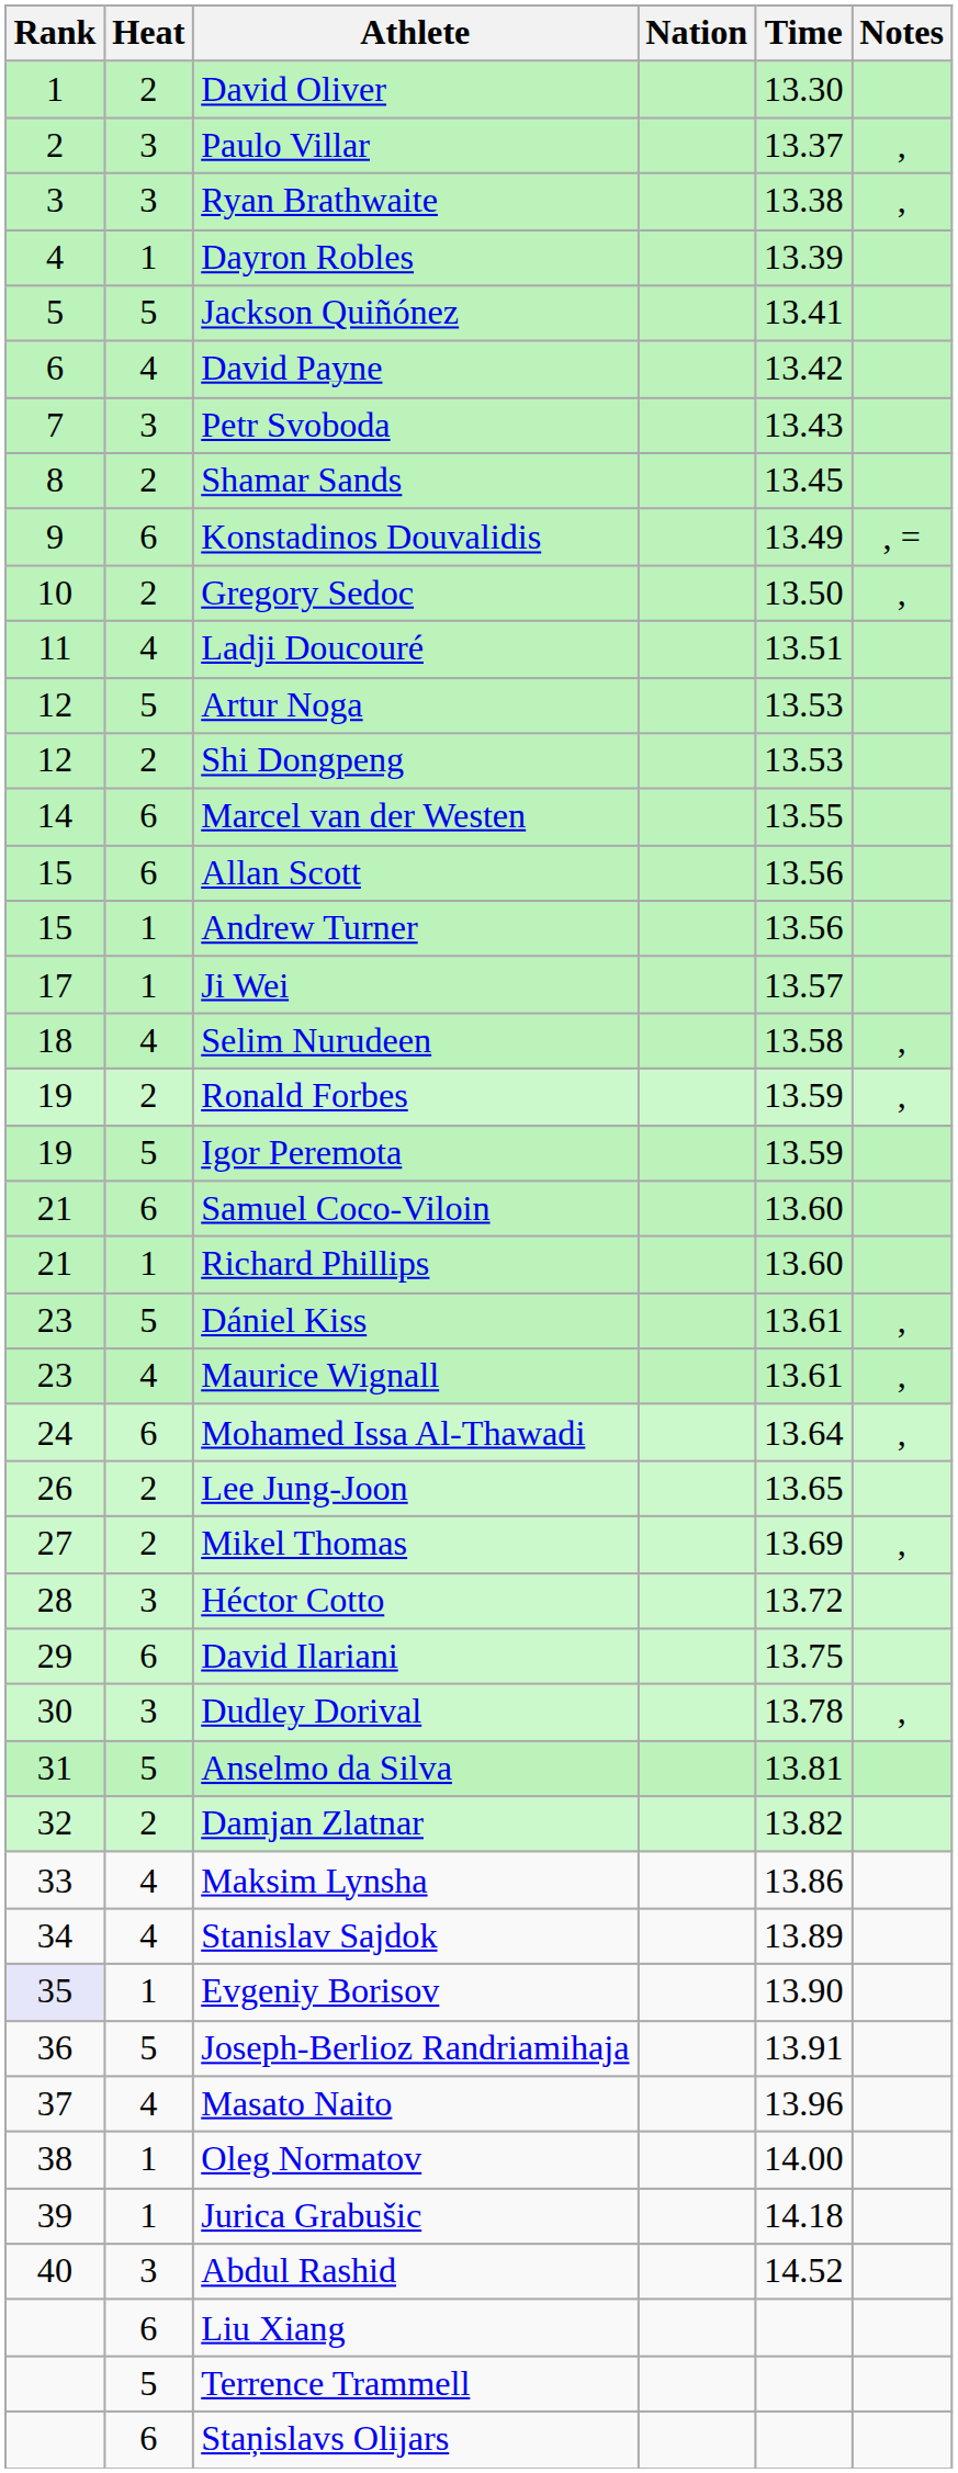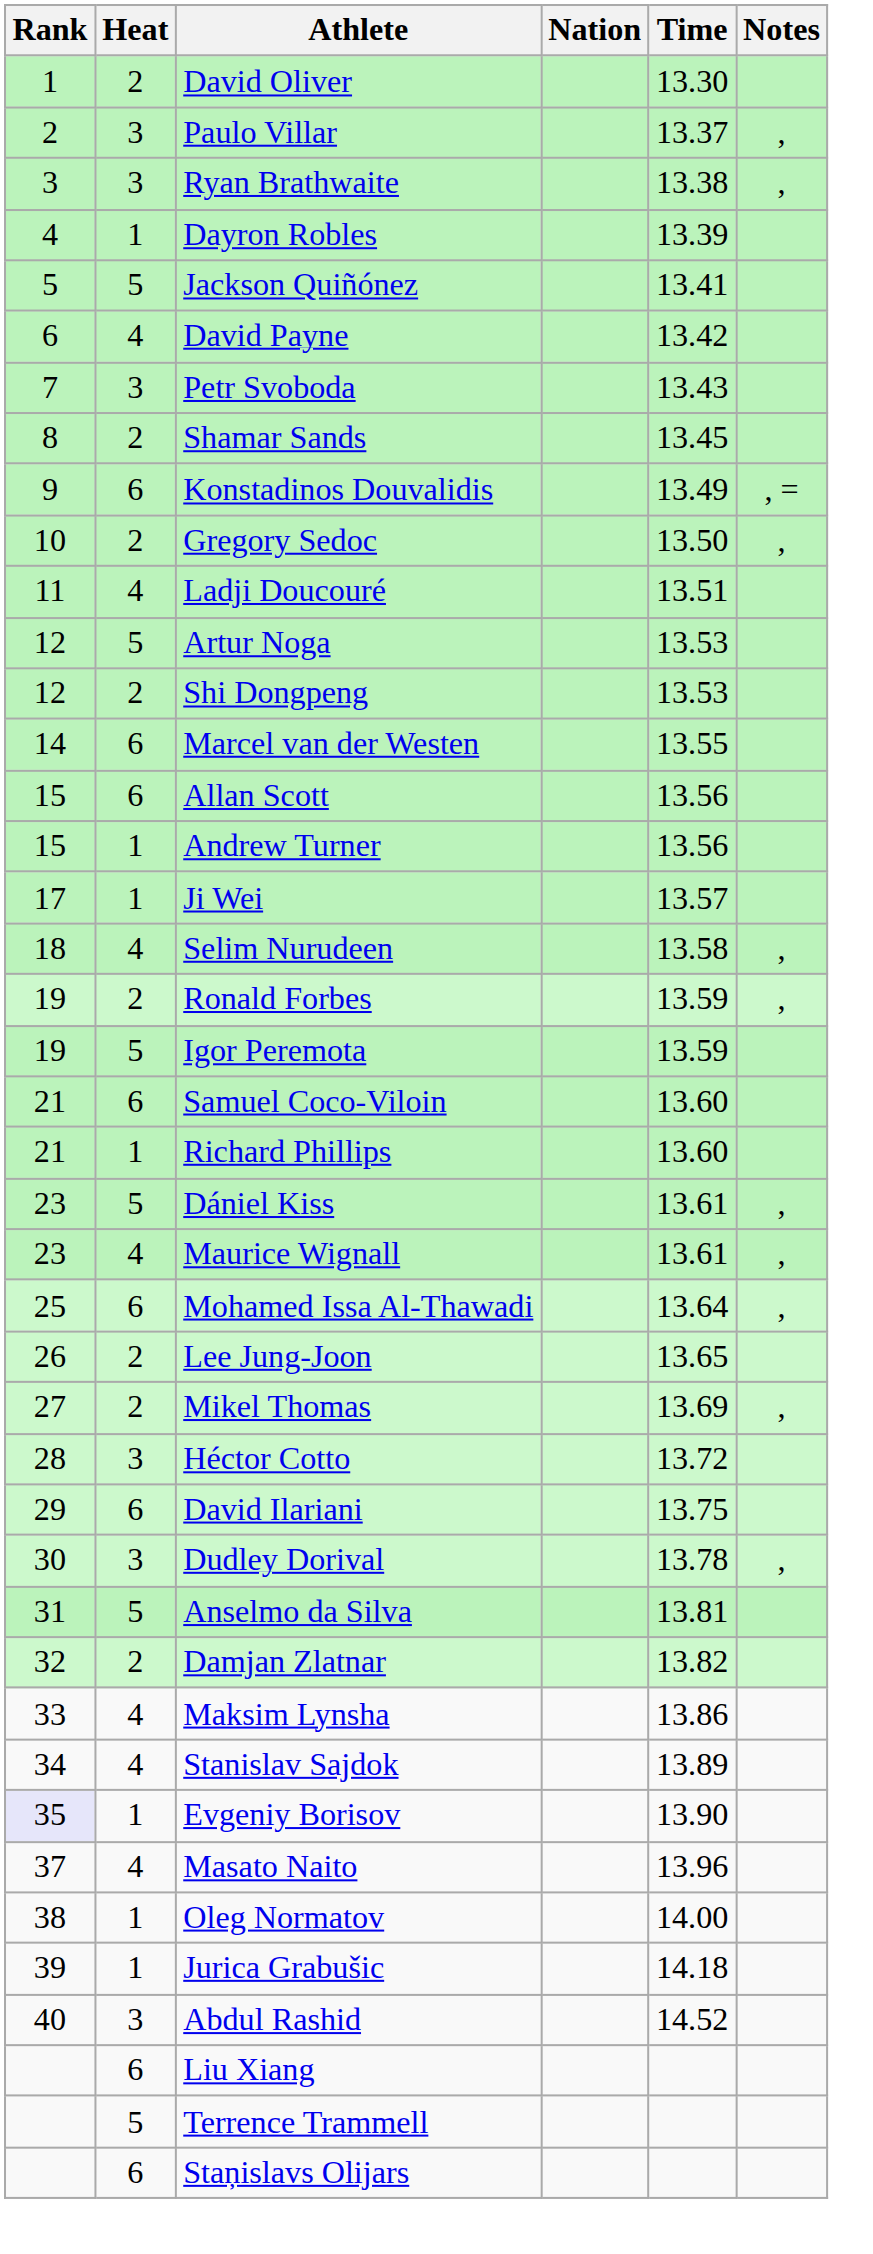 <table class="wikitable sortable" style="text-align:center">
 <tr>
 <th>Rank</th>
 <th>Heat</th>
 <th>Athlete</th>
 <th>Nation</th>
 <th>Time</th>
 <th>Notes</th>
 </tr>
 <tr bgcolor=bbf3bb>
 <td>1</td>
 <td>2</td>
 <td align=left><a href='#'>David Oliver</a></td>
 <td align=left></td>
 <td>13.30</td>
 <td></td>
 </tr>
 <tr bgcolor=bbf3bb>
 <td>2</td>
 <td>3</td>
 <td align=left><a href='#'>Paulo Villar</a></td>
 <td align=left></td>
 <td>13.37</td>
 <td>, </td>
 </tr>
 <tr bgcolor=bbf3bb>
 <td>3</td>
 <td>3</td>
 <td align=left><a href='#'>Ryan Brathwaite</a></td>
 <td align=left></td>
 <td>13.38</td>
 <td>, </td>
 </tr>
 <tr bgcolor=bbf3bb>
 <td>4</td>
 <td>1</td>
 <td align=left><a href='#'>Dayron Robles</a></td>
 <td align=left></td>
 <td>13.39</td>
 <td></td>
 </tr>
 <tr bgcolor=bbf3bb>
 <td>5</td>
 <td>5</td>
 <td align=left><a href='#'>Jackson Quiñónez</a></td>
 <td align=left></td>
 <td>13.41</td>
 <td></td>
 </tr>
 <tr bgcolor=bbf3bb>
 <td>6</td>
 <td>4</td>
 <td align=left><a href='#'>David Payne</a></td>
 <td align=left></td>
 <td>13.42</td>
 <td></td>
 </tr>
 <tr bgcolor=bbf3bb>
 <td>7</td>
 <td>3</td>
 <td align=left><a href='#'>Petr Svoboda</a></td>
 <td align=left></td>
 <td>13.43</td>
 <td></td>
 </tr>
 <tr bgcolor=bbf3bb>
 <td>8</td>
 <td>2</td>
 <td align=left><a href='#'>Shamar Sands</a></td>
 <td align=left></td>
 <td>13.45</td>
 <td></td>
 </tr>
 <tr bgcolor=bbf3bb>
 <td>9</td>
 <td>6</td>
 <td align=left><a href='#'>Konstadinos Douvalidis</a></td>
 <td align=left></td>
 <td>13.49</td>
 <td>, =</td>
 </tr>
 <tr bgcolor=bbf3bb>
 <td>10</td>
 <td>2</td>
 <td align=left><a href='#'>Gregory Sedoc</a></td>
 <td align=left></td>
 <td>13.50</td>
 <td>, </td>
 </tr>
 <tr bgcolor=bbf3bb>
 <td>11</td>
 <td>4</td>
 <td align=left><a href='#'>Ladji Doucouré</a></td>
 <td align=left></td>
 <td>13.51</td>
 <td></td>
 </tr>
 <tr bgcolor=bbf3bb>
 <td>12</td>
 <td>5</td>
 <td align=left><a href='#'>Artur Noga</a></td>
 <td align=left></td>
 <td>13.53</td>
 <td></td>
 </tr>
 <tr bgcolor=bbf3bb>
 <td>12</td>
 <td>2</td>
 <td align=left><a href='#'>Shi Dongpeng</a></td>
 <td align=left></td>
 <td>13.53</td>
 <td></td>
 </tr>
 <tr bgcolor=bbf3bb>
 <td>14</td>
 <td>6</td>
 <td align=left><a href='#'>Marcel van der Westen</a></td>
 <td align=left></td>
 <td>13.55</td>
 <td></td>
 </tr>
 <tr bgcolor=bbf3bb>
 <td>15</td>
 <td>6</td>
 <td align=left><a href='#'>Allan Scott</a></td>
 <td align=left></td>
 <td>13.56</td>
 <td></td>
 </tr>
 <tr bgcolor=bbf3bb>
 <td>15</td>
 <td>1</td>
 <td align=left><a href='#'>Andrew Turner</a></td>
 <td align=left></td>
 <td>13.56</td>
 <td></td>
 </tr>
 <tr bgcolor=bbf3bb>
 <td>17</td>
 <td>1</td>
 <td align=left><a href='#'>Ji Wei</a></td>
 <td align=left></td>
 <td>13.57</td>
 <td></td>
 </tr>
 <tr bgcolor=bbf3bb>
 <td>18</td>
 <td>4</td>
 <td align=left><a href='#'>Selim Nurudeen</a></td>
 <td align=left></td>
 <td>13.58</td>
 <td>, </td>
 </tr>
 <tr bgcolor=ccf9cc>
 <td>19</td>
 <td>2</td>
 <td align=left><a href='#'>Ronald Forbes</a></td>
 <td align=left></td>
 <td>13.59</td>
 <td>, </td>
 </tr>
 <tr bgcolor=bbf3bb>
 <td>19</td>
 <td>5</td>
 <td align=left><a href='#'>Igor Peremota</a></td>
 <td align=left></td>
 <td>13.59</td>
 <td></td>
 </tr>
 <tr bgcolor=bbf3bb>
 <td>21</td>
 <td>6</td>
 <td align=left><a href='#'>Samuel Coco-Viloin</a></td>
 <td align=left></td>
 <td>13.60</td>
 <td></td>
 </tr>
 <tr bgcolor=bbf3bb>
 <td>21</td>
 <td>1</td>
 <td align=left><a href='#'>Richard Phillips</a></td>
 <td align=left></td>
 <td>13.60</td>
 <td></td>
 </tr>
 <tr bgcolor=bbf3bb>
 <td>23</td>
 <td>5</td>
 <td align=left><a href='#'>Dániel Kiss</a></td>
 <td align=left></td>
 <td>13.61</td>
 <td>, </td>
 </tr>
 <tr bgcolor=bbf3bb>
 <td>23</td>
 <td>4</td>
 <td align=left><a href='#'>Maurice Wignall</a></td>
 <td align=left></td>
 <td>13.61</td>
 <td>, </td>
 </tr>
 <tr bgcolor=ccf9cc>
-<td>24</td>
+<td>25</td>
 <td>6</td>
 <td align=left><a href='#'>Mohamed Issa Al-Thawadi</a></td>
 <td align=left></td>
 <td>13.64</td>
 <td>, </td>
 </tr>
 <tr bgcolor=ccf9cc>
 <td>26</td>
 <td>2</td>
 <td align=left><a href='#'>Lee Jung-Joon</a></td>
 <td align=left></td>
 <td>13.65</td>
 <td></td>
 </tr>
 <tr bgcolor=ccf9cc>
 <td>27</td>
 <td>2</td>
 <td align=left><a href='#'>Mikel Thomas</a></td>
 <td align=left></td>
 <td>13.69</td>
 <td>, </td>
 </tr>
 <tr bgcolor=ccf9cc>
 <td>28</td>
 <td>3</td>
 <td align=left><a href='#'>Héctor Cotto</a></td>
 <td align=left></td>
 <td>13.72</td>
 <td></td>
 </tr>
 <tr bgcolor=ccf9cc>
 <td>29</td>
 <td>6</td>
 <td align=left><a href='#'>David Ilariani</a></td>
 <td align=left></td>
 <td>13.75</td>
 <td></td>
 </tr>
 <tr bgcolor=ccf9cc>
 <td>30</td>
 <td>3</td>
 <td align=left><a href='#'>Dudley Dorival</a></td>
 <td align=left></td>
 <td>13.78</td>
 <td>, </td>
 </tr>
 <tr bgcolor=bbf3bb>
 <td>31</td>
 <td>5</td>
 <td align=left><a href='#'>Anselmo da Silva</a></td>
 <td align=left></td>
 <td>13.81</td>
 <td></td>
 </tr>
 <tr bgcolor=ccf9cc>
 <td>32</td>
 <td>2</td>
 <td align=left><a href='#'>Damjan Zlatnar</a></td>
 <td align=left></td>
 <td>13.82</td>
 <td></td>
 </tr>
 <tr>
 <td>33</td>
 <td>4</td>
 <td align=left><a href='#'>Maksim Lynsha</a></td>
 <td align=left></td>
 <td>13.86</td>
 <td></td>
 </tr>
 <tr>
 <td>34</td>
 <td>4</td>
 <td align=left><a href='#'>Stanislav Sajdok</a></td>
 <td align=left></td>
 <td>13.89</td>
 <td></td>
 </tr>
 <tr>
 <td style="background: lavender;">35</td>
 <td>1</td>
 <td align=left><a href='#'>Evgeniy Borisov</a></td>
 <td align=left></td>
 <td>13.90</td>
 <td></td>
 </tr>
 <tr>
-<td>36</td>
-<td>5</td>
-<td align=left><a href='#'>Joseph-Berlioz Randriamihaja</a></td>
-<td align=left></td>
-<td>13.91</td>
-<td></td>
-</tr>
-<tr>
 <td>37</td>
 <td>4</td>
 <td align=left><a href='#'>Masato Naito</a></td>
 <td align=left></td>
 <td>13.96</td>
 <td></td>
 </tr>
 <tr>
 <td>38</td>
 <td>1</td>
 <td align=left><a href='#'>Oleg Normatov</a></td>
 <td align=left></td>
 <td>14.00</td>
 <td></td>
 </tr>
 <tr>
 <td>39</td>
 <td>1</td>
 <td align=left><a href='#'>Jurica Grabušic</a></td>
 <td align=left></td>
 <td>14.18</td>
 <td></td>
 </tr>
 <tr>
 <td>40</td>
 <td>3</td>
 <td align=left><a href='#'>Abdul Rashid</a></td>
 <td align=left></td>
 <td>14.52</td>
 <td></td>
 </tr>
 <tr>
 <td></td>
 <td>6</td>
 <td align=left><a href='#'>Liu Xiang</a></td>
 <td align=left></td>
 <td data-sort-value=99.98></td>
 <td></td>
 </tr>
 <tr>
 <td></td>
 <td>5</td>
 <td align=left><a href='#'>Terrence Trammell</a></td>
 <td align=left></td>
 <td data-sort-value=99.98></td>
 <td></td>
 </tr>
 <tr>
 <td></td>
 <td>6</td>
 <td align=left><a href='#'>Staņislavs Olijars</a></td>
 <td align=left></td>
 <td data-sort-value=99.99></td>
 <td></td>
 </tr>
 </table>
